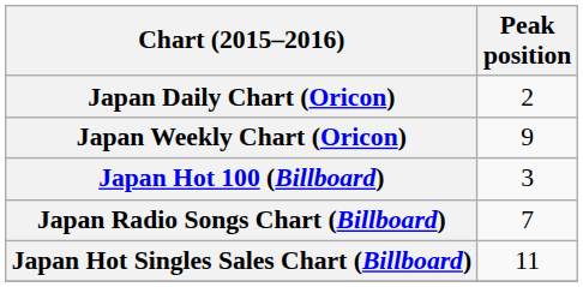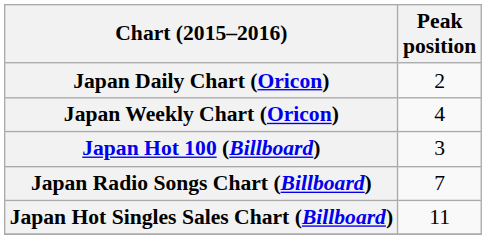 <table class="wikitable sortable plainrowheaders" style="text-align:center">
 <tr>
 <th scope="col">Chart (2015–2016)</th>
 <th scope="col">Peak<br>position</th>
 </tr>
 <tr>
 <th scope="row">Japan Daily Chart (<a href='#'>Oricon</a>)</th>
 <td>2</td>
 </tr>
 <tr>
 <th scope="row">Japan Weekly Chart (<a href='#'>Oricon</a>)</th>
-<td>9</td>
+<td>4</td>
 </tr>
 <tr>
 <th scope="row"><a href='#'>Japan Hot 100</a> (<em><a href='#'>Billboard</a></em>)</th>
 <td>3</td>
 </tr>
 <tr>
 <th scope="row">Japan Radio Songs Chart (<em><a href='#'>Billboard</a></em>)</th>
 <td>7</td>
 </tr>
 <tr>
 <th scope="row">Japan Hot Singles Sales Chart (<em><a href='#'>Billboard</a></em>)</th>
 <td>11</td>
 </tr>
 <tr>
 </tr>
 </table>
